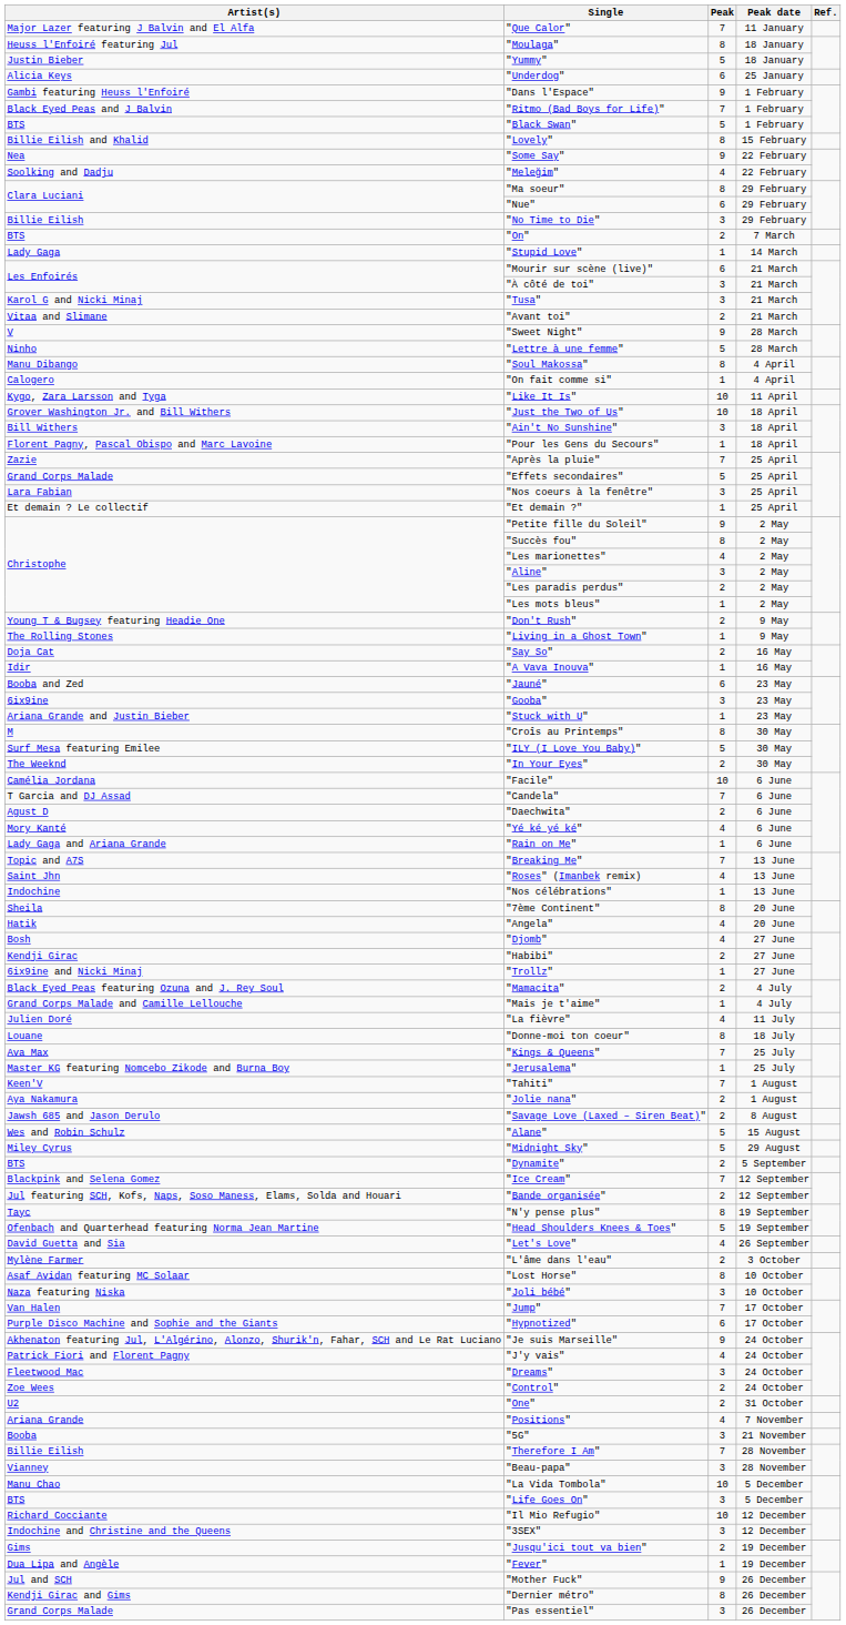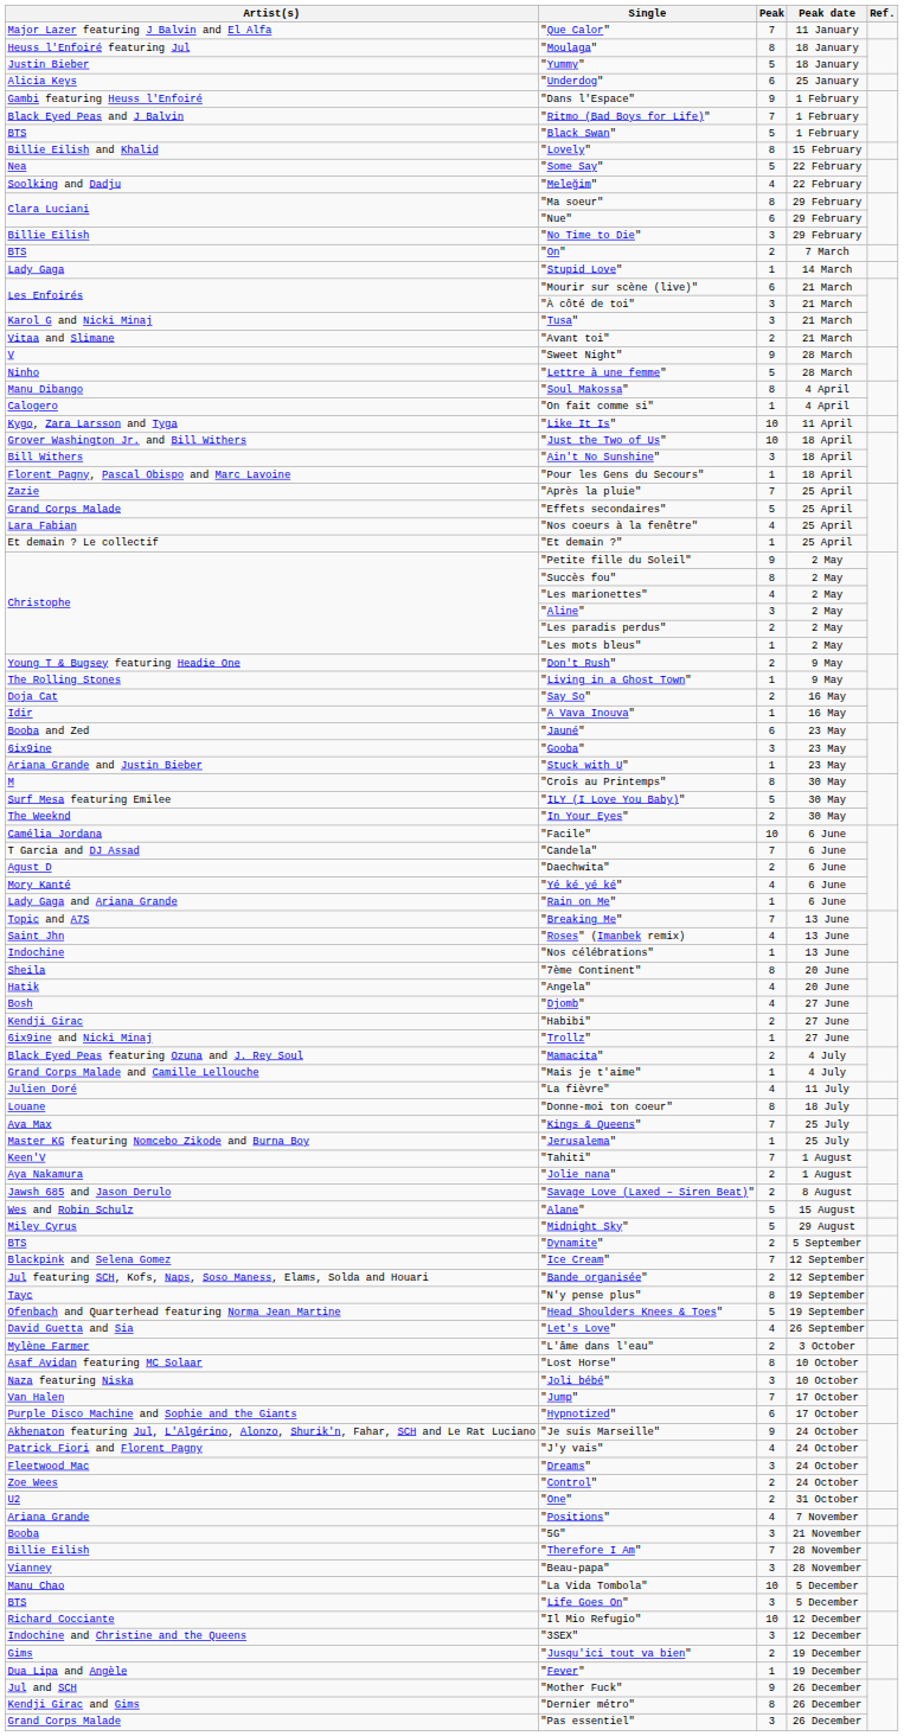 <table class="wikitable sortable">
 <tr>
 <th>Artist(s)</th>
 <th>Single</th>
 <th>Peak</th>
 <th>Peak date</th>
 <th>Ref.</th>
 </tr>
 <tr>
 <td><a href='#'>Major Lazer</a> featuring <a href='#'>J Balvin</a> and <a href='#'>El Alfa</a></td>
 <td>"<a href='#'>Que Calor</a>"</td>
 <td style="text-align: center;">7</td>
 <td style="text-align: center;">11 January</td>
 <td style="text-align: center;"></td>
 </tr>
 <tr>
 <td><a href='#'>Heuss l'Enfoiré</a> featuring <a href='#'>Jul</a></td>
 <td>"<a href='#'>Moulaga</a>"</td>
 <td style="text-align: center;">8</td>
 <td style="text-align: center;">18 January</td>
 <td rowspan="2" style="text-align: center;"></td>
 </tr>
 <tr>
 <td><a href='#'>Justin Bieber</a></td>
 <td>"<a href='#'>Yummy</a>"</td>
 <td style="text-align: center;">5</td>
 <td style="text-align: center;">18 January</td>
 </tr>
 <tr>
 <td><a href='#'>Alicia Keys</a></td>
 <td>"<a href='#'>Underdog</a>"</td>
 <td style="text-align: center;">6</td>
 <td style="text-align: center;">25 January</td>
 <td style="text-align: center;"></td>
 </tr>
 <tr>
 <td><a href='#'>Gambi</a> featuring <a href='#'>Heuss l'Enfoiré</a></td>
 <td>"Dans l'Espace"</td>
 <td style="text-align: center;">9</td>
 <td style="text-align: center;">1 February</td>
 <td rowspan="3" style="text-align: center;"></td>
 </tr>
 <tr>
 <td><a href='#'>Black Eyed Peas</a> and <a href='#'>J Balvin</a></td>
 <td>"<a href='#'>Ritmo (Bad Boys for Life)</a>"</td>
 <td style="text-align: center;">7</td>
 <td style="text-align: center;">1 February</td>
 </tr>
 <tr>
 <td><a href='#'>BTS</a></td>
 <td>"<a href='#'>Black Swan</a>"</td>
 <td style="text-align: center;">5</td>
 <td style="text-align: center;">1 February</td>
 </tr>
 <tr>
 <td><a href='#'>Billie Eilish</a> and <a href='#'>Khalid</a></td>
 <td>"<a href='#'>Lovely</a>"</td>
 <td style="text-align: center;">8</td>
 <td style="text-align: center;">15 February</td>
 <td style="text-align: center;"></td>
 </tr>
 <tr>
 <td><a href='#'>Nea</a></td>
 <td>"<a href='#'>Some Say</a>"</td>
-<td style="text-align: center;">9</td>
+<td style="text-align: center;">5</td>
 <td style="text-align: center;">22 February</td>
 <td rowspan="2" style="text-align: center;"></td>
 </tr>
 <tr>
 <td><a href='#'>Soolking</a> and <a href='#'>Dadju</a></td>
 <td>"<a href='#'>Meleğim</a>"</td>
 <td style="text-align: center;">4</td>
 <td style="text-align: center;">22 February</td>
 </tr>
 <tr>
 <td rowspan="2"><a href='#'>Clara Luciani</a></td>
 <td>"Ma soeur"</td>
 <td style="text-align: center;">8</td>
 <td style="text-align: center;">29 February</td>
 <td rowspan="3" style="text-align: center;"></td>
 </tr>
 <tr>
 <td>"Nue"</td>
 <td style="text-align: center;">6</td>
 <td style="text-align: center;">29 February</td>
 </tr>
 <tr>
 <td><a href='#'>Billie Eilish</a></td>
 <td>"<a href='#'>No Time to Die</a>"</td>
 <td style="text-align: center;">3</td>
 <td style="text-align: center;">29 February</td>
 </tr>
 <tr>
 <td><a href='#'>BTS</a></td>
 <td>"<a href='#'>On</a>"</td>
 <td style="text-align: center;">2</td>
 <td style="text-align: center;">7 March</td>
 <td style="text-align: center;"></td>
 </tr>
 <tr>
 <td><a href='#'>Lady Gaga</a></td>
 <td>"<a href='#'>Stupid Love</a>"</td>
 <td style="text-align: center;">1</td>
 <td style="text-align: center;">14 March</td>
 <td style="text-align: center;"></td>
 </tr>
 <tr>
 <td rowspan="2"><a href='#'>Les Enfoirés</a></td>
 <td>"Mourir sur scène (live)"</td>
 <td style="text-align: center;">6</td>
 <td style="text-align: center;">21 March</td>
 <td rowspan="4" style="text-align: center;"></td>
 </tr>
 <tr>
 <td>"À côté de toi"</td>
 <td style="text-align: center;">3</td>
 <td style="text-align: center;">21 March</td>
 </tr>
 <tr>
 <td><a href='#'>Karol G</a> and <a href='#'>Nicki Minaj</a></td>
 <td>"<a href='#'>Tusa</a>"</td>
 <td style="text-align: center;">3</td>
 <td style="text-align: center;">21 March</td>
 </tr>
 <tr>
 <td><a href='#'>Vitaa</a> and <a href='#'>Slimane</a></td>
 <td>"Avant toi"</td>
 <td style="text-align: center;">2</td>
 <td style="text-align: center;">21 March</td>
 </tr>
 <tr>
 <td><a href='#'>V</a></td>
 <td>"Sweet Night"</td>
 <td style="text-align: center;">9</td>
 <td style="text-align: center;">28 March</td>
 <td rowspan="2" style="text-align: center;"></td>
 </tr>
 <tr>
 <td><a href='#'>Ninho</a></td>
 <td>"<a href='#'>Lettre à une femme</a>"</td>
 <td style="text-align: center;">5</td>
 <td style="text-align: center;">28 March</td>
 </tr>
 <tr>
 <td><a href='#'>Manu Dibango</a></td>
 <td>"<a href='#'>Soul Makossa</a>"</td>
 <td style="text-align: center;">8</td>
 <td style="text-align: center;">4 April</td>
 <td rowspan="2" style="text-align: center;"></td>
 </tr>
 <tr>
 <td><a href='#'>Calogero</a></td>
 <td>"On fait comme si"</td>
 <td style="text-align: center;">1</td>
 <td style="text-align: center;">4 April</td>
 </tr>
 <tr>
 <td><a href='#'>Kygo</a>, <a href='#'>Zara Larsson</a> and <a href='#'>Tyga</a></td>
 <td>"<a href='#'>Like It Is</a>"</td>
 <td style="text-align: center;">10</td>
 <td style="text-align: center;">11 April</td>
 <td style="text-align: center;"></td>
 </tr>
 <tr>
 <td><a href='#'>Grover Washington Jr.</a> and <a href='#'>Bill Withers</a></td>
 <td>"<a href='#'>Just the Two of Us</a>"</td>
 <td style="text-align: center;">10</td>
 <td style="text-align: center;">18 April</td>
 <td rowspan="3" style="text-align: center;"></td>
 </tr>
 <tr>
 <td><a href='#'>Bill Withers</a></td>
 <td>"<a href='#'>Ain't No Sunshine</a>"</td>
 <td style="text-align: center;">3</td>
 <td style="text-align: center;">18 April</td>
 </tr>
 <tr>
 <td><a href='#'>Florent Pagny</a>, <a href='#'>Pascal Obispo</a> and <a href='#'>Marc Lavoine</a></td>
 <td>"Pour les Gens du Secours"</td>
 <td style="text-align: center;">1</td>
 <td style="text-align: center;">18 April</td>
 </tr>
 <tr>
 <td><a href='#'>Zazie</a></td>
 <td>"Après la pluie"</td>
 <td style="text-align: center;">7</td>
 <td style="text-align: center;">25 April</td>
 <td rowspan="4" style="text-align: center;"></td>
 </tr>
 <tr>
 <td><a href='#'>Grand Corps Malade</a></td>
 <td>"Effets secondaires"</td>
 <td style="text-align: center;">5</td>
 <td style="text-align: center;">25 April</td>
 </tr>
 <tr>
 <td><a href='#'>Lara Fabian</a></td>
 <td>"Nos coeurs à la fenêtre"</td>
-<td style="text-align: center;">3</td>
+<td style="text-align: center;">4</td>
 <td style="text-align: center;">25 April</td>
 </tr>
 <tr>
 <td>Et demain ? Le collectif</td>
 <td>"Et demain ?"</td>
 <td style="text-align: center;">1</td>
 <td style="text-align: center;">25 April</td>
 </tr>
 <tr>
 <td rowspan="6"><a href='#'>Christophe</a></td>
 <td>"Petite fille du Soleil"</td>
 <td style="text-align: center;">9</td>
 <td style="text-align: center;">2 May</td>
 <td rowspan="6" style="text-align: center;"></td>
 </tr>
 <tr>
 <td>"Succès fou"</td>
 <td style="text-align: center;">8</td>
 <td style="text-align: center;">2 May</td>
 </tr>
 <tr>
 <td>"Les marionettes"</td>
 <td style="text-align: center;">4</td>
 <td style="text-align: center;">2 May</td>
 </tr>
 <tr>
 <td>"<a href='#'>Aline</a>"</td>
 <td style="text-align: center;">3</td>
 <td style="text-align: center;">2 May</td>
 </tr>
 <tr>
 <td>"Les paradis perdus"</td>
 <td style="text-align: center;">2</td>
 <td style="text-align: center;">2 May</td>
 </tr>
 <tr>
 <td>"Les mots bleus"</td>
 <td style="text-align: center;">1</td>
 <td style="text-align: center;">2 May</td>
 </tr>
 <tr>
 <td><a href='#'>Young T & Bugsey</a> featuring <a href='#'>Headie One</a></td>
 <td>"<a href='#'>Don't Rush</a>"</td>
 <td style="text-align: center;">2</td>
 <td style="text-align: center;">9 May</td>
 <td rowspan="2" style="text-align: center;"></td>
 </tr>
 <tr>
 <td><a href='#'>The Rolling Stones</a></td>
 <td>"<a href='#'>Living in a Ghost Town</a>"</td>
 <td style="text-align: center;">1</td>
 <td style="text-align: center;">9 May</td>
 </tr>
 <tr>
 <td><a href='#'>Doja Cat</a></td>
 <td>"<a href='#'>Say So</a>"</td>
 <td style="text-align: center;">2</td>
 <td style="text-align: center;">16 May</td>
 <td rowspan="2" style="text-align: center;"></td>
 </tr>
 <tr>
 <td><a href='#'>Idir</a></td>
 <td>"<a href='#'>A Vava Inouva</a>"</td>
 <td style="text-align: center;">1</td>
 <td style="text-align: center;">16 May</td>
 </tr>
 <tr>
 <td><a href='#'>Booba</a> and Zed</td>
 <td>"<a href='#'>Jauné</a>"</td>
 <td style="text-align: center;">6</td>
 <td style="text-align: center;">23 May</td>
 <td rowspan="3" style="text-align: center;"></td>
 </tr>
 <tr>
 <td><a href='#'>6ix9ine</a></td>
 <td>"<a href='#'>Gooba</a>"</td>
 <td style="text-align: center;">3</td>
 <td style="text-align: center;">23 May</td>
 </tr>
 <tr>
 <td><a href='#'>Ariana Grande</a> and <a href='#'>Justin Bieber</a></td>
 <td>"<a href='#'>Stuck with U</a>"</td>
 <td style="text-align: center;">1</td>
 <td style="text-align: center;">23 May</td>
 </tr>
 <tr>
 <td><a href='#'>M</a></td>
 <td>"Croîs au Printemps"</td>
 <td style="text-align: center;">8</td>
 <td style="text-align: center;">30 May</td>
 <td rowspan="3" style="text-align: center;"></td>
 </tr>
 <tr>
 <td><a href='#'>Surf Mesa</a> featuring Emilee</td>
 <td>"<a href='#'>ILY (I Love You Baby)</a>"</td>
 <td style="text-align: center;">5</td>
 <td style="text-align: center;">30 May</td>
 </tr>
 <tr>
 <td><a href='#'>The Weeknd</a></td>
 <td>"<a href='#'>In Your Eyes</a>"</td>
 <td style="text-align: center;">2</td>
 <td style="text-align: center;">30 May</td>
 </tr>
 <tr>
 <td><a href='#'>Camélia Jordana</a></td>
 <td>"Facile"</td>
 <td style="text-align: center;">10</td>
 <td style="text-align: center;">6 June</td>
 <td rowspan="5" style="text-align: center;"></td>
 </tr>
 <tr>
 <td>T Garcia and <a href='#'>DJ Assad</a></td>
 <td>"Candela"</td>
 <td style="text-align: center;">7</td>
 <td style="text-align: center;">6 June</td>
 </tr>
 <tr>
 <td><a href='#'>Agust D</a></td>
 <td>"Daechwita"</td>
 <td style="text-align: center;">2</td>
 <td style="text-align: center;">6 June</td>
 </tr>
 <tr>
 <td><a href='#'>Mory Kanté</a></td>
 <td>"<a href='#'>Yé ké yé ké</a>"</td>
 <td style="text-align: center;">4</td>
 <td style="text-align: center;">6 June</td>
 </tr>
 <tr>
 <td><a href='#'>Lady Gaga</a> and <a href='#'>Ariana Grande</a></td>
 <td>"<a href='#'>Rain on Me</a>"</td>
 <td style="text-align: center;">1</td>
 <td style="text-align: center;">6 June</td>
 </tr>
 <tr>
 <td><a href='#'>Topic</a> and <a href='#'>A7S</a></td>
 <td>"<a href='#'>Breaking Me</a>"</td>
 <td style="text-align: center;">7</td>
 <td style="text-align: center;">13 June</td>
 <td rowspan="3" style="text-align: center;"></td>
 </tr>
 <tr>
 <td><a href='#'>Saint Jhn</a></td>
 <td>"<a href='#'>Roses</a>" (<a href='#'>Imanbek</a> remix)</td>
 <td style="text-align: center;">4</td>
 <td style="text-align: center;">13 June</td>
 </tr>
 <tr>
 <td><a href='#'>Indochine</a></td>
 <td>"Nos célébrations"</td>
 <td style="text-align: center;">1</td>
 <td style="text-align: center;">13 June</td>
 </tr>
 <tr>
 <td><a href='#'>Sheila</a></td>
 <td>"7ème Continent"</td>
 <td style="text-align: center;">8</td>
 <td style="text-align: center;">20 June</td>
 <td rowspan="2" style="text-align: center;"></td>
 </tr>
 <tr>
 <td><a href='#'>Hatik</a></td>
 <td>"Angela"</td>
 <td style="text-align: center;">4</td>
 <td style="text-align: center;">20 June</td>
 </tr>
 <tr>
 <td><a href='#'>Bosh</a></td>
 <td>"<a href='#'>Djomb</a>"</td>
 <td style="text-align: center;">4</td>
 <td style="text-align: center;">27 June</td>
 <td rowspan="3" style="text-align: center;"></td>
 </tr>
 <tr>
 <td><a href='#'>Kendji Girac</a></td>
 <td>"Habibi"</td>
 <td style="text-align: center;">2</td>
 <td style="text-align: center;">27 June</td>
 </tr>
 <tr>
 <td><a href='#'>6ix9ine</a> and <a href='#'>Nicki Minaj</a></td>
 <td>"<a href='#'>Trollz</a>"</td>
 <td style="text-align: center;">1</td>
 <td style="text-align: center;">27 June</td>
 </tr>
 <tr>
 <td><a href='#'>Black Eyed Peas</a> featuring <a href='#'>Ozuna</a> and <a href='#'>J. Rey Soul</a></td>
 <td>"<a href='#'>Mamacita</a>"</td>
 <td style="text-align: center;">2</td>
 <td style="text-align: center;">4 July</td>
 <td rowspan="2" style="text-align: center;"></td>
 </tr>
 <tr>
 <td><a href='#'>Grand Corps Malade</a> and <a href='#'>Camille Lellouche</a></td>
 <td>"Mais je t'aime"</td>
 <td style="text-align: center;">1</td>
 <td style="text-align: center;">4 July</td>
 </tr>
 <tr>
 <td><a href='#'>Julien Doré</a></td>
 <td>"La fièvre"</td>
 <td style="text-align: center;">4</td>
 <td style="text-align: center;">11 July</td>
 <td style="text-align: center;"></td>
 </tr>
 <tr>
 <td><a href='#'>Louane</a></td>
 <td>"Donne-moi ton coeur"</td>
 <td style="text-align: center;">8</td>
 <td style="text-align: center;">18 July</td>
 <td style="text-align: center;"></td>
 </tr>
 <tr>
 <td><a href='#'>Ava Max</a></td>
 <td>"<a href='#'>Kings & Queens</a>"</td>
 <td style="text-align: center;">7</td>
 <td style="text-align: center;">25 July</td>
 <td rowspan="2" style="text-align: center;"></td>
 </tr>
 <tr>
 <td><a href='#'>Master KG</a> featuring <a href='#'>Nomcebo Zikode</a> and <a href='#'>Burna Boy</a></td>
 <td>"<a href='#'>Jerusalema</a>"</td>
 <td style="text-align: center;">1</td>
 <td style="text-align: center;">25 July</td>
 </tr>
 <tr>
 <td><a href='#'>Keen'V</a></td>
 <td>"Tahiti"</td>
 <td style="text-align: center;">7</td>
 <td style="text-align: center;">1 August</td>
 <td rowspan="2" style="text-align: center;"></td>
 </tr>
 <tr>
 <td><a href='#'>Aya Nakamura</a></td>
 <td>"<a href='#'>Jolie nana</a>"</td>
 <td style="text-align: center;">2</td>
 <td style="text-align: center;">1 August</td>
 </tr>
 <tr>
 <td><a href='#'>Jawsh 685</a> and <a href='#'>Jason Derulo</a></td>
 <td>"<a href='#'>Savage Love (Laxed – Siren Beat)</a>"</td>
 <td style="text-align: center;">2</td>
 <td style="text-align: center;">8 August</td>
 <td style="text-align: center;"></td>
 </tr>
 <tr>
 <td><a href='#'>Wes</a> and <a href='#'>Robin Schulz</a></td>
 <td>"<a href='#'>Alane</a>"</td>
 <td style="text-align: center;">5</td>
 <td style="text-align: center;">15 August</td>
 <td style="text-align: center;"></td>
 </tr>
 <tr>
 <td><a href='#'>Miley Cyrus</a></td>
 <td>"<a href='#'>Midnight Sky</a>"</td>
 <td style="text-align: center;">5</td>
 <td style="text-align: center;">29 August</td>
 <td style="text-align: center;"></td>
 </tr>
 <tr>
 <td><a href='#'>BTS</a></td>
 <td>"<a href='#'>Dynamite</a>"</td>
 <td style="text-align: center;">2</td>
 <td style="text-align: center;">5 September</td>
 <td style="text-align: center;"></td>
 </tr>
 <tr>
 <td><a href='#'>Blackpink</a> and <a href='#'>Selena Gomez</a></td>
 <td>"<a href='#'>Ice Cream</a>"</td>
 <td style="text-align: center;">7</td>
 <td style="text-align: center;">12 September</td>
 <td rowspan="2" style="text-align: center;"></td>
 </tr>
 <tr>
 <td><a href='#'>Jul</a> featuring <a href='#'>SCH</a>, Kofs, <a href='#'>Naps</a>, <a href='#'>Soso Maness</a>, Elams, Solda and Houari</td>
 <td>"<a href='#'>Bande organisée</a>"</td>
 <td style="text-align: center;">2</td>
 <td style="text-align: center;">12 September</td>
 </tr>
 <tr>
 <td><a href='#'>Tayc</a></td>
 <td>"N'y pense plus"</td>
 <td style="text-align: center;">8</td>
 <td style="text-align: center;">19 September</td>
 <td rowspan="2" style="text-align: center;"></td>
 </tr>
 <tr>
 <td><a href='#'>Ofenbach</a> and Quarterhead featuring <a href='#'>Norma Jean Martine</a></td>
 <td>"<a href='#'>Head Shoulders Knees & Toes</a>"</td>
 <td style="text-align: center;">5</td>
 <td style="text-align: center;">19 September</td>
 </tr>
 <tr>
 <td><a href='#'>David Guetta</a> and <a href='#'>Sia</a></td>
 <td>"<a href='#'>Let's Love</a>"</td>
 <td style="text-align: center;">4</td>
 <td style="text-align: center;">26 September</td>
 <td style="text-align: center;"></td>
 </tr>
 <tr>
 <td><a href='#'>Mylène Farmer</a></td>
 <td>"L'âme dans l'eau"</td>
 <td style="text-align: center;">2</td>
 <td style="text-align: center;">3 October</td>
 <td style="text-align: center;"></td>
 </tr>
 <tr>
 <td><a href='#'>Asaf Avidan</a> featuring <a href='#'>MC Solaar</a></td>
 <td>"Lost Horse"</td>
 <td style="text-align: center;">8</td>
 <td style="text-align: center;">10 October</td>
 <td rowspan="2" style="text-align: center;"></td>
 </tr>
 <tr>
 <td><a href='#'>Naza</a> featuring <a href='#'>Niska</a></td>
 <td>"<a href='#'>Joli bébé</a>"</td>
 <td style="text-align: center;">3</td>
 <td style="text-align: center;">10 October</td>
 </tr>
 <tr>
 <td><a href='#'>Van Halen</a></td>
 <td>"<a href='#'>Jump</a>"</td>
 <td style="text-align: center;">7</td>
 <td style="text-align: center;">17 October</td>
 <td rowspan="2" style="text-align: center;"></td>
 </tr>
 <tr>
 <td><a href='#'>Purple Disco Machine</a> and <a href='#'>Sophie and the Giants</a></td>
 <td>"<a href='#'>Hypnotized</a>"</td>
 <td style="text-align: center;">6</td>
 <td style="text-align: center;">17 October</td>
 </tr>
 <tr>
 <td><a href='#'>Akhenaton</a> featuring <a href='#'>Jul</a>, <a href='#'>L'Algérino</a>, <a href='#'>Alonzo</a>, <a href='#'>Shurik'n</a>, Fahar, <a href='#'>SCH</a> and Le Rat Luciano</td>
 <td>"Je suis Marseille"</td>
 <td style="text-align: center;">9</td>
 <td style="text-align: center;">24 October</td>
 <td rowspan="4" style="text-align: center;"></td>
 </tr>
 <tr>
 <td><a href='#'>Patrick Fiori</a> and <a href='#'>Florent Pagny</a></td>
 <td>"J'y vais"</td>
 <td style="text-align: center;">4</td>
 <td style="text-align: center;">24 October</td>
 </tr>
 <tr>
 <td><a href='#'>Fleetwood Mac</a></td>
 <td>"<a href='#'>Dreams</a>"</td>
 <td style="text-align: center;">3</td>
 <td style="text-align: center;">24 October</td>
 </tr>
 <tr>
 <td><a href='#'>Zoe Wees</a></td>
 <td>"<a href='#'>Control</a>"</td>
 <td style="text-align: center;">2</td>
 <td style="text-align: center;">24 October</td>
 </tr>
 <tr>
 <td><a href='#'>U2</a></td>
 <td>"<a href='#'>One</a>"</td>
 <td style="text-align: center;">2</td>
 <td style="text-align: center;">31 October</td>
 <td style="text-align: center;"></td>
 </tr>
 <tr>
 <td><a href='#'>Ariana Grande</a></td>
 <td>"<a href='#'>Positions</a>"</td>
 <td style="text-align: center;">4</td>
 <td style="text-align: center;">7 November</td>
 <td style="text-align: center;"></td>
 </tr>
 <tr>
 <td><a href='#'>Booba</a></td>
 <td>"5G"</td>
 <td style="text-align: center;">3</td>
 <td style="text-align: center;">21 November</td>
 <td style="text-align: center;"></td>
 </tr>
 <tr>
 <td><a href='#'>Billie Eilish</a></td>
 <td>"<a href='#'>Therefore I Am</a>"</td>
 <td style="text-align: center;">7</td>
 <td style="text-align: center;">28 November</td>
 <td rowspan="2" style="text-align: center;"></td>
 </tr>
 <tr>
 <td><a href='#'>Vianney</a></td>
 <td>"Beau-papa"</td>
 <td style="text-align: center;">3</td>
 <td style="text-align: center;">28 November</td>
 </tr>
 <tr>
 <td><a href='#'>Manu Chao</a></td>
 <td>"La Vida Tombola"</td>
 <td style="text-align: center;">10</td>
 <td style="text-align: center;">5 December</td>
 <td rowspan="2" style="text-align: center;"></td>
 </tr>
 <tr>
 <td><a href='#'>BTS</a></td>
 <td>"<a href='#'>Life Goes On</a>"</td>
 <td style="text-align: center;">3</td>
 <td style="text-align: center;">5 December</td>
 </tr>
 <tr>
 <td><a href='#'>Richard Cocciante</a></td>
 <td>"Il Mio Refugio"</td>
 <td style="text-align: center;">10</td>
 <td style="text-align: center;">12 December</td>
 <td rowspan="2" style="text-align: center;"></td>
 </tr>
 <tr>
 <td><a href='#'>Indochine</a> and <a href='#'>Christine and the Queens</a></td>
 <td>"3SEX"</td>
 <td style="text-align: center;">3</td>
 <td style="text-align: center;">12 December</td>
 </tr>
 <tr>
 <td><a href='#'>Gims</a></td>
 <td>"<a href='#'>Jusqu'ici tout va bien</a>"</td>
 <td style="text-align: center;">2</td>
 <td style="text-align: center;">19 December</td>
 <td rowspan="2" style="text-align: center;"></td>
 </tr>
 <tr>
 <td><a href='#'>Dua Lipa</a> and <a href='#'>Angèle</a></td>
 <td>"<a href='#'>Fever</a>"</td>
 <td style="text-align: center;">1</td>
 <td style="text-align: center;">19 December</td>
 </tr>
 <tr>
 <td><a href='#'>Jul</a> and <a href='#'>SCH</a></td>
 <td>"Mother Fuck"</td>
 <td style="text-align: center;">9</td>
 <td style="text-align: center;">26 December</td>
 <td rowspan="3" style="text-align: center;"></td>
 </tr>
 <tr>
 <td><a href='#'>Kendji Girac</a> and <a href='#'>Gims</a></td>
 <td>"Dernier métro"</td>
 <td style="text-align: center;">8</td>
 <td style="text-align: center;">26 December</td>
 </tr>
 <tr>
 <td><a href='#'>Grand Corps Malade</a></td>
 <td>"Pas essentiel"</td>
 <td style="text-align: center;">3</td>
 <td style="text-align: center;">26 December</td>
 </tr>
 </table>
